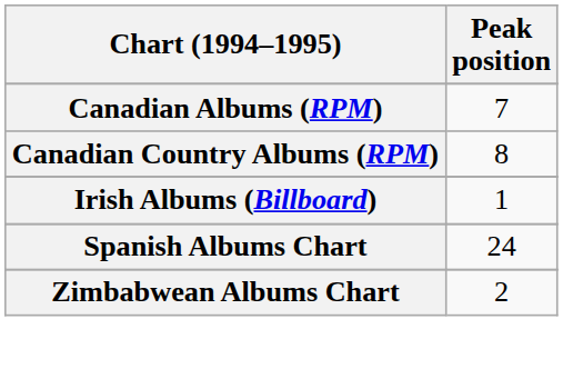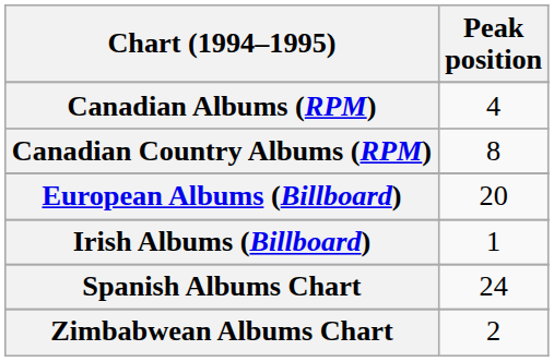 <table class="wikitable sortable plainrowheaders" style="text-align:center">
 <tr>
 <th scope="col">Chart (1994–1995)</th>
 <th scope="col">Peak<br>position</th>
 </tr>
 <tr>
 </tr>
 <tr>
 </tr>
 <tr>
 <th scope="row">Canadian Albums (<em><a href='#'>RPM</a></em>)</th>
-<td>7</td>
+<td>4</td>
 </tr>
 <tr>
 <th scope="row">Canadian Country Albums (<em><a href='#'>RPM</a></em>)</th>
 <td>8</td>
 </tr>
 <tr>
+</tr>
+<tr>
+<th scope="row"><a href='#'>European Albums</a> (<em><a href='#'>Billboard</a></em>)</th>
+<td>20</td>
 </tr>
 <tr>
 </tr>
 <tr>
 <th scope="row">Irish Albums (<em><a href='#'>Billboard</a></em>)</th>
 <td>1</td>
 </tr>
 <tr>
 </tr>
 <tr>
 </tr>
 <tr>
 </tr>
 <tr>
 <th scope="row">Spanish Albums Chart</th>
 <td>24</td>
 </tr>
 <tr>
 </tr>
 <tr>
 </tr>
 <tr>
 </tr>
 <tr>
 </tr>
 <tr>
 <th scope="row">Zimbabwean Albums Chart</th>
 <td>2</td>
 </tr>
 </table>
